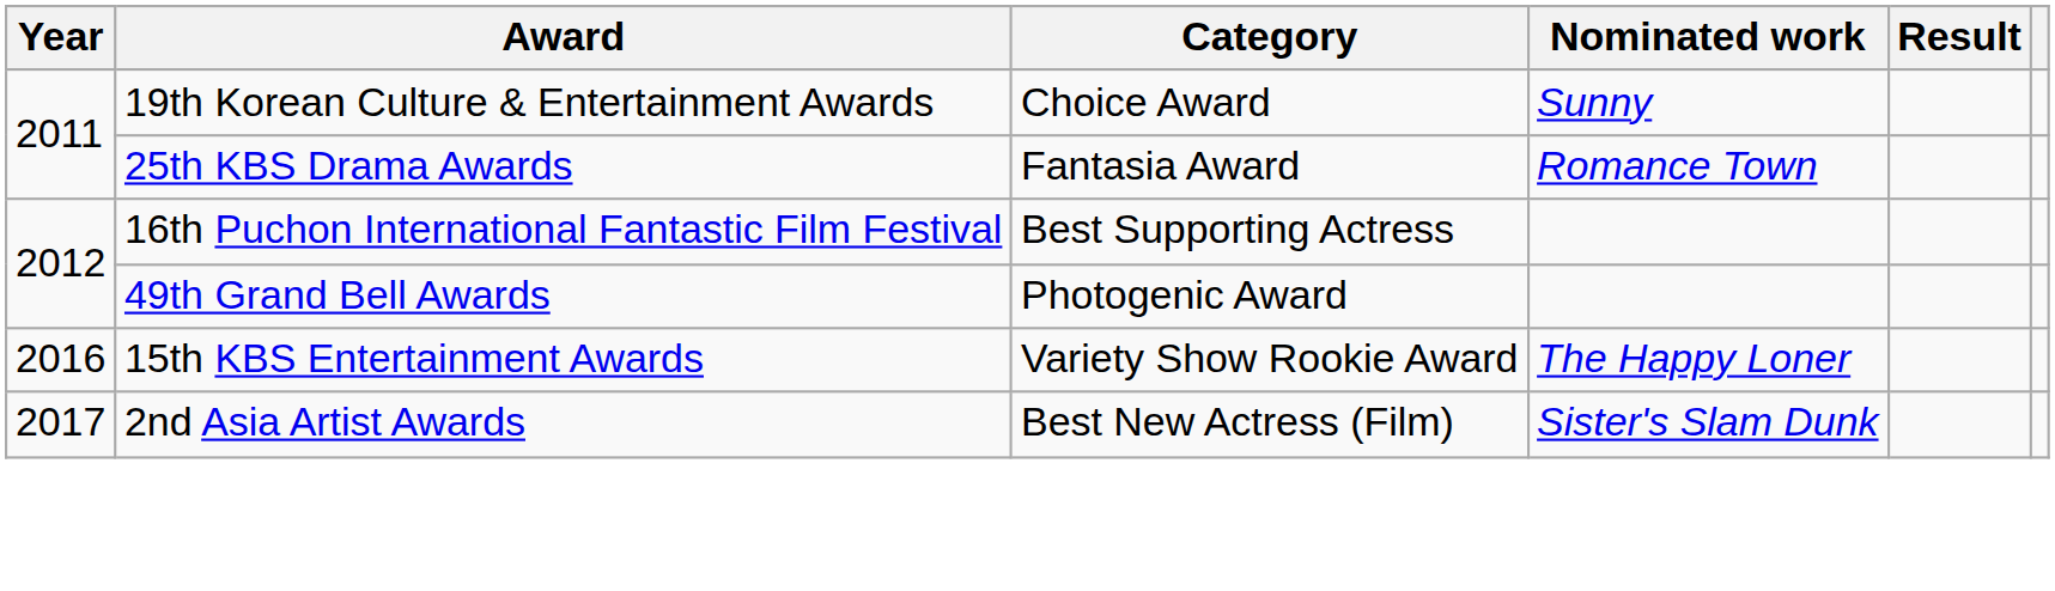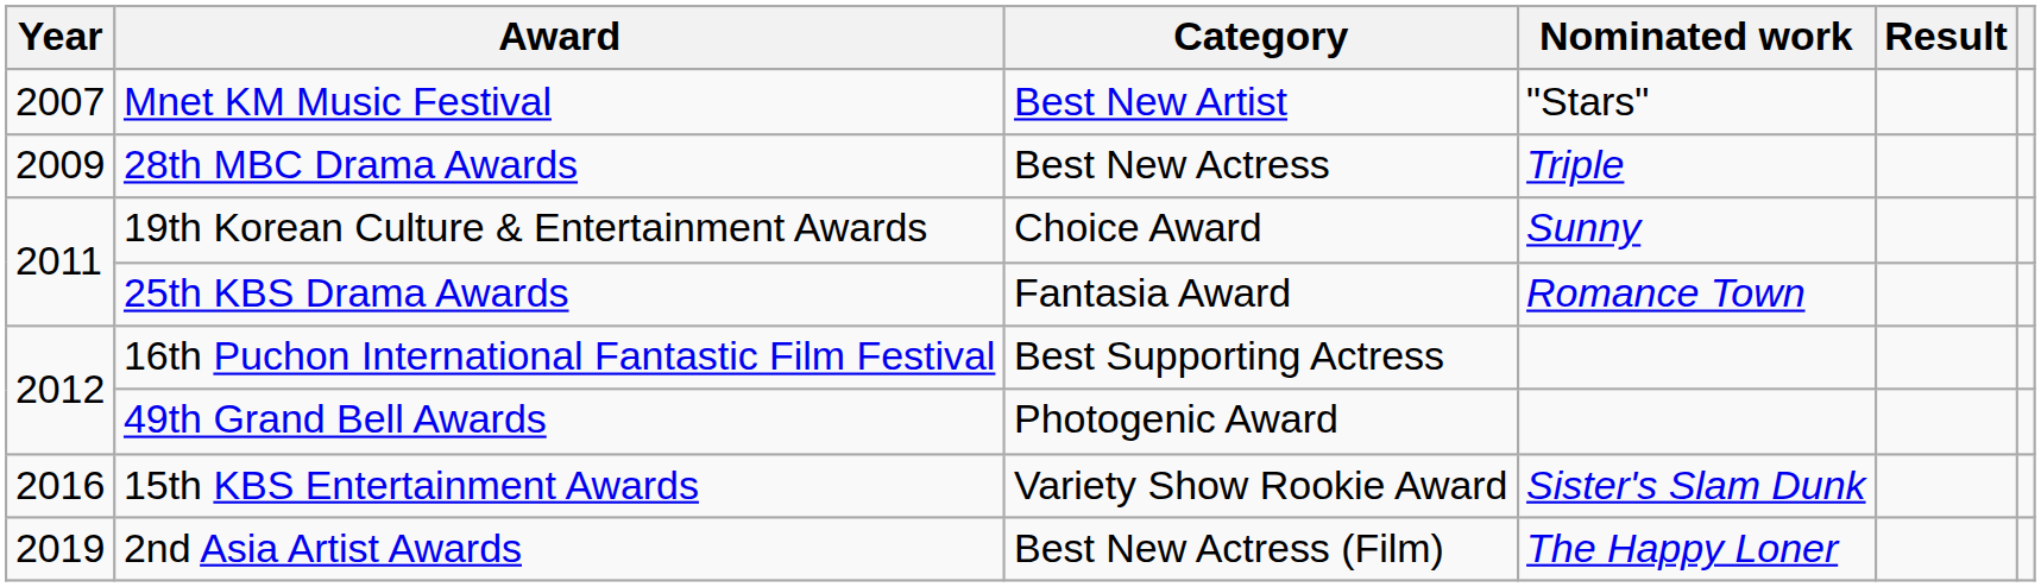 <table class="wikitable sortable" align="center">
 <tr>
 <th>Year</th>
 <th>Award</th>
 <th>Category</th>
 <th>Nominated work</th>
 <th>Result</th>
 <th></th>
+</tr>
+<tr>
+<td>2007</td>
+<td><a href='#'>Mnet KM Music Festival</a></td>
+<td><a href='#'>Best New Artist</a></td>
+<td>"Stars"</td>
+<td></td>
+<td></td>
+</tr>
+<tr>
+<td>2009</td>
+<td><a href='#'>28th MBC Drama Awards</a></td>
+<td>Best New Actress</td>
+<td><em><a href='#'>Triple</a></em></td>
+<td></td>
+<td></td>
 </tr>
 <tr>
 <td rowspan="2">2011</td>
 <td>19th Korean Culture & Entertainment Awards</td>
 <td>Choice Award</td>
 <td><em><a href='#'>Sunny</a></em></td>
 <td></td>
 <td></td>
 </tr>
 <tr>
 <td><a href='#'>25th KBS Drama Awards</a></td>
 <td>Fantasia Award</td>
 <td><em><a href='#'>Romance Town</a></em></td>
 <td></td>
 <td></td>
 </tr>
 <tr>
 <td rowspan="2">2012</td>
 <td>16th <a href='#'>Puchon International Fantastic Film Festival</a></td>
 <td>Best Supporting Actress</td>
 <td></td>
 <td></td>
 <td></td>
 </tr>
 <tr>
 <td><a href='#'>49th Grand Bell Awards</a></td>
 <td>Photogenic Award</td>
 <td></td>
 <td></td>
 <td></td>
 </tr>
 <tr>
 <td>2016</td>
 <td>15th <a href='#'>KBS Entertainment Awards</a></td>
 <td>Variety Show Rookie Award</td>
+<td><em><a href='#'>Sister's Slam Dunk</a></em></td>
+<td></td>
+<td></td>
+</tr>
+<tr>
+<td>2019</td>
+<td>2nd <a href='#'>Asia Artist Awards</a></td>
+<td>Best New Actress (Film)</td>
 <td><em><a href='#'>The Happy Loner</a></em></td>
 <td></td>
 <td></td>
 </tr>
-<tr>
-<td>2017</td>
-<td>2nd <a href='#'>Asia Artist Awards</a></td>
-<td>Best New Actress (Film)</td>
-<td><em><a href='#'>Sister's Slam Dunk</a></em></td>
-<td></td>
-<td></td>
-</tr>
 </table>
